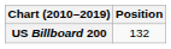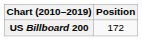 <table class="wikitable plainrowheaders" style="text-align:center">
 <tr>
 <th scope="col">Chart (2010–2019)</th>
 <th scope="col">Position</th>
 </tr>
 <tr>
 <th scope="row">US <em>Billboard</em> 200</th>
-<td>132</td>
+<td>172</td>
 </tr>
 </table>
